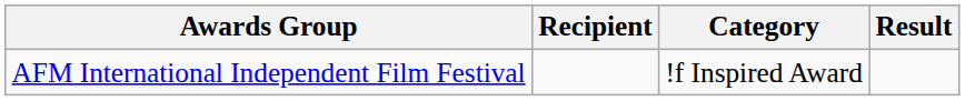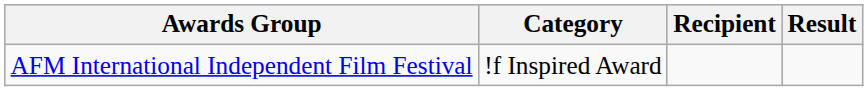 <table class="wikitable">
 <tr>
 <th>Awards Group</th>
+<th>Category</th>
 <th>Recipient</th>
-<th>Category</th>
 <th>Result</th>
 </tr>
 <tr>
 <td><a href='#'>AFM International Independent Film Festival</a></td>
+<td>!f Inspired Award</td>
 <td></td>
-<td>!f Inspired Award</td>
 <td></td>
 </tr>
 </table>
